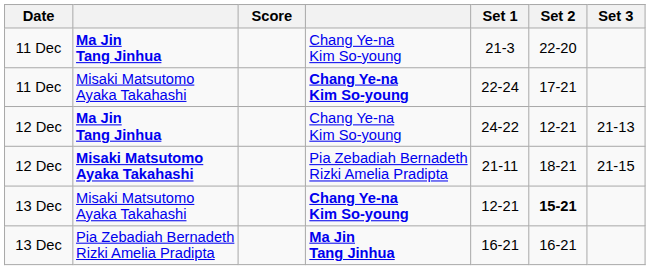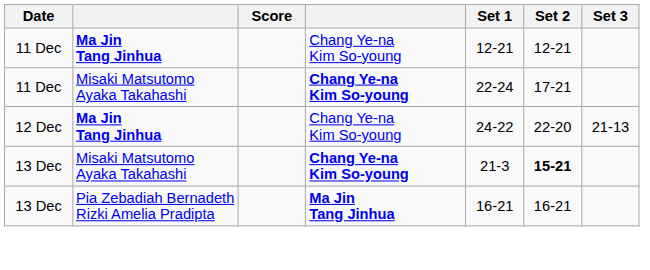 <table class="wikitable" style="text-align: center; font-size:90% ">
 <tr>
 <th width="60">Date</th>
 <th align="right" width="150"></th>
 <th width="60">Score</th>
 <th align="left" width="150"></th>
 <th width="50">Set 1</th>
 <th width="50">Set 2</th>
 <th width="50">Set 3</th>
 </tr>
 <tr>
 <td>11 Dec</td>
 <td align=left><strong> <a href='#'>Ma Jin</a><br> <a href='#'>Tang Jinhua</a></strong></td>
 <td align=center></td>
 <td align=left> <a href='#'>Chang Ye-na</a><br> <a href='#'>Kim So-young</a></td>
-<td>21-3</td>
-<td>22-20</td>
+<td>12-21</td>
+<td>12-21</td>
 <td></td>
 </tr>
 <tr>
 <td>11 Dec</td>
 <td align=left> <a href='#'>Misaki Matsutomo</a><br> <a href='#'>Ayaka Takahashi</a></td>
 <td align=center></td>
 <td align=left><strong> <a href='#'>Chang Ye-na</a><br> <a href='#'>Kim So-young</a></strong></td>
 <td>22-24</td>
 <td>17-21</td>
 <td></td>
 </tr>
 <tr>
 <td>12 Dec</td>
 <td align=left><strong> <a href='#'>Ma Jin</a><br> <a href='#'>Tang Jinhua</a></strong></td>
 <td align=center></td>
 <td align=left> <a href='#'>Chang Ye-na</a><br> <a href='#'>Kim So-young</a></td>
 <td>24-22</td>
-<td>12-21</td>
+<td>22-20</td>
 <td>21-13</td>
-</tr>
-<tr>
-<td>12 Dec</td>
-<td align=left><strong> <a href='#'>Misaki Matsutomo</a><br> <a href='#'>Ayaka Takahashi</a></strong></td>
-<td align=center></td>
-<td align=left Nowrap> <a href='#'>Pia Zebadiah Bernadeth</a><br> <a href='#'>Rizki Amelia Pradipta</a></td>
-<td>21-11</td>
-<td>18-21</td>
-<td>21-15</td>
 </tr>
 <tr>
 <td>13 Dec</td>
 <td align=left> <a href='#'>Misaki Matsutomo</a><br> <a href='#'>Ayaka Takahashi</a></td>
 <td align=center></td>
 <td align=left><strong> <a href='#'>Chang Ye-na</a><br> <a href='#'>Kim So-young</a></strong></td>
-<td>12-21</td>
+<td>21-3</td>
 <td><strong>15-21</strong></td>
 <td></td>
 </tr>
 <tr>
 <td>13 Dec</td>
 <td align=left Nowrap> <a href='#'>Pia Zebadiah Bernadeth</a><br> <a href='#'>Rizki Amelia Pradipta</a></td>
 <td align=center></td>
 <td align=left><strong> <a href='#'>Ma Jin</a><br> <a href='#'>Tang Jinhua</a></strong></td>
 <td>16-21</td>
 <td>16-21</td>
 <td></td>
 </tr>
 </table>
